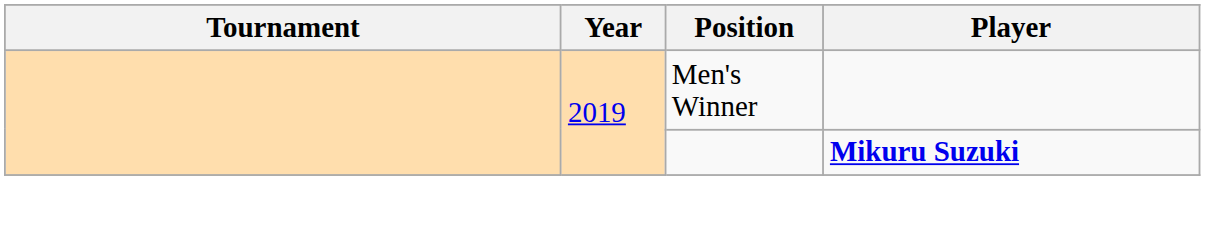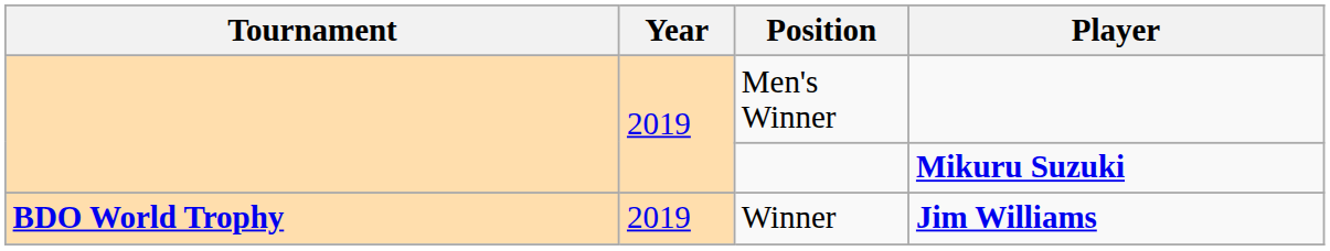 <table class="wikitable">
 <tr>
 <th width=300>Tournament</th>
 <th width=50>Year</th>
 <th width=80>Position</th>
 <th width=200>Player</th>
 </tr>
 <tr>
 <td rowspan="2" style="background:#ffdead;"></td>
 <td rowspan="2" style="background:#ffdead;"><a href='#'>2019</a></td>
 <td>Men's Winner</td>
 <td></td>
 </tr>
 <tr>
 <td></td>
 <td> <strong><a href='#'>Mikuru Suzuki</a></strong></td>
 </tr>
+<tr>
+<td rowspan="1" style="background:#ffdead;"><strong><a href='#'>BDO World Trophy</a></strong></td>
+<td rowspan="1" style="background:#ffdead;"><a href='#'>2019</a></td>
+<td>Winner</td>
+<td> <strong><a href='#'>Jim Williams</a></strong></td>
+</tr>
 </table>
